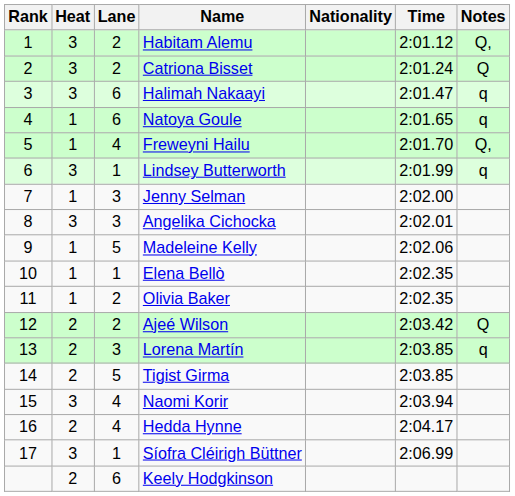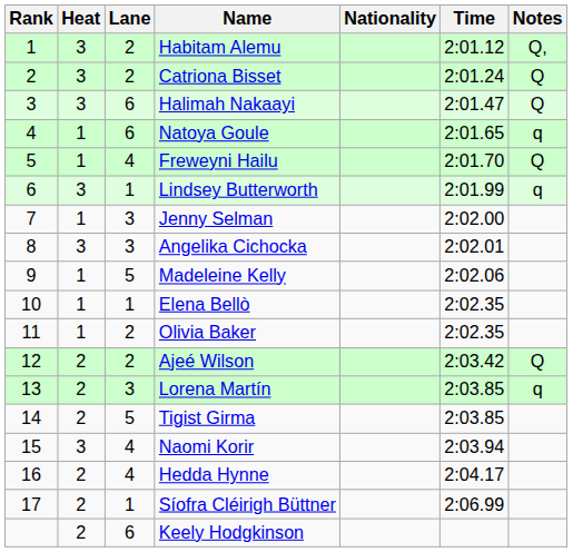 <table class="wikitable sortable" style="text-align:center">
 <tr>
 <th>Rank</th>
 <th>Heat</th>
 <th>Lane</th>
 <th>Name</th>
 <th>Nationality</th>
 <th>Time</th>
 <th>Notes</th>
 </tr>
 <tr bgcolor=ccffcc>
 <td>1</td>
 <td>3</td>
 <td>2</td>
 <td align=left><a href='#'>Habitam Alemu</a></td>
 <td align=left></td>
 <td>2:01.12</td>
 <td>Q,</td>
 </tr>
 <tr bgcolor=ccffcc>
 <td>2</td>
 <td>3</td>
 <td>2</td>
 <td align=left><a href='#'>Catriona Bisset</a></td>
 <td align=left></td>
 <td>2:01.24</td>
 <td>Q</td>
 </tr>
 <tr bgcolor=ddffdd>
 <td>3</td>
 <td>3</td>
 <td>6</td>
 <td align=left><a href='#'>Halimah Nakaayi</a></td>
 <td align=left></td>
 <td>2:01.47</td>
-<td>q</td>
+<td>Q</td>
 </tr>
 <tr bgcolor=ccffcc>
 <td>4</td>
 <td>1</td>
 <td>6</td>
 <td align=left><a href='#'>Natoya Goule</a></td>
 <td align=left></td>
 <td>2:01.65</td>
 <td>q</td>
 </tr>
 <tr bgcolor=ccffcc>
 <td>5</td>
 <td>1</td>
 <td>4</td>
 <td align=left><a href='#'>Freweyni Hailu</a></td>
 <td align=left></td>
 <td>2:01.70</td>
-<td>Q, </td>
+<td>Q</td>
 </tr>
 <tr bgcolor=ddffdd>
 <td>6</td>
 <td>3</td>
 <td>1</td>
 <td align=left><a href='#'>Lindsey Butterworth</a></td>
 <td align=left></td>
 <td>2:01.99</td>
 <td>q</td>
 </tr>
 <tr>
 <td>7</td>
 <td>1</td>
 <td>3</td>
 <td align=left><a href='#'>Jenny Selman</a></td>
 <td align=left></td>
 <td>2:02.00</td>
 <td></td>
 </tr>
 <tr>
 <td>8</td>
 <td>3</td>
 <td>3</td>
 <td align=left><a href='#'>Angelika Cichocka</a></td>
 <td align=left></td>
 <td>2:02.01</td>
 <td></td>
 </tr>
 <tr>
 <td>9</td>
 <td>1</td>
 <td>5</td>
 <td align=left><a href='#'>Madeleine Kelly</a></td>
 <td align=left></td>
 <td>2:02.06</td>
 <td></td>
 </tr>
 <tr>
 <td>10</td>
 <td>1</td>
 <td>1</td>
 <td align=left><a href='#'>Elena Bellò</a></td>
 <td align=left></td>
 <td>2:02.35</td>
 <td></td>
 </tr>
 <tr>
 <td>11</td>
 <td>1</td>
 <td>2</td>
 <td align=left><a href='#'>Olivia Baker</a></td>
 <td align=left></td>
 <td>2:02.35</td>
 <td></td>
 </tr>
 <tr bgcolor=ccffcc>
 <td>12</td>
 <td>2</td>
 <td>2</td>
 <td align=left><a href='#'>Ajeé Wilson</a></td>
 <td align=left></td>
 <td>2:03.42</td>
 <td>Q</td>
 </tr>
 <tr bgcolor=ccffcc>
 <td>13</td>
 <td>2</td>
 <td>3</td>
 <td align=left><a href='#'>Lorena Martín</a></td>
 <td align=left></td>
 <td>2:03.85</td>
 <td>q</td>
 </tr>
 <tr>
 <td>14</td>
 <td>2</td>
 <td>5</td>
 <td align=left><a href='#'>Tigist Girma</a></td>
 <td align=left></td>
 <td>2:03.85</td>
 <td></td>
 </tr>
 <tr>
 <td>15</td>
 <td>3</td>
 <td>4</td>
 <td align=left><a href='#'>Naomi Korir</a></td>
 <td align=left></td>
 <td>2:03.94</td>
 <td></td>
 </tr>
 <tr>
 <td>16</td>
 <td>2</td>
 <td>4</td>
 <td align=left><a href='#'>Hedda Hynne</a></td>
 <td align=left></td>
 <td>2:04.17</td>
 <td></td>
 </tr>
 <tr>
 <td>17</td>
-<td>3</td>
+<td>2</td>
 <td>1</td>
 <td align=left><a href='#'>Síofra Cléirigh Büttner</a></td>
 <td align=left></td>
 <td>2:06.99</td>
 <td></td>
 </tr>
 <tr>
 <td></td>
 <td>2</td>
 <td>6</td>
 <td align=left><a href='#'>Keely Hodgkinson</a></td>
 <td align=left></td>
 <td></td>
 <td></td>
 </tr>
 </table>
